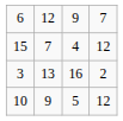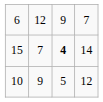 <table class="wikitable" style="margin-left:auto;margin-right:auto;text-align:center;width:8em;height:8em;table-layout:fixed;">
 <tr>
 <td>6</td>
 <td>12</td>
 <td>9</td>
 <td>7</td>
 </tr>
 <tr>
 <td>15</td>
 <td>7</td>
-<td>4</td>
-<td>12</td>
-</tr>
-<tr>
-<td>3</td>
-<td>13</td>
-<td>16</td>
-<td>2</td>
+<td><strong>4</strong></td>
+<td>14</td>
 </tr>
 <tr>
 <td>10</td>
 <td>9</td>
 <td>5</td>
 <td>12</td>
 </tr>
 </table>
